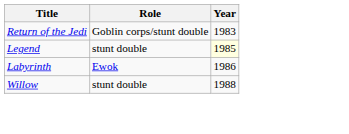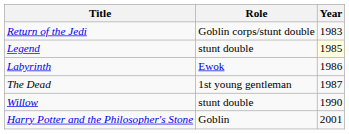 <table class="wikitable">
 <tr>
 <th>Title</th>
 <th>Role</th>
 <th>Year</th>
 </tr>
 <tr>
 <td><em><a href='#'>Return of the Jedi</a></em></td>
 <td>Goblin corps/stunt double</td>
 <td>1983</td>
 </tr>
 <tr>
 <td><a href='#'><em>Legend</em></a></td>
 <td>stunt double</td>
 <td style="background: lightyellow;">1985</td>
 </tr>
 <tr>
 <td><a href='#'><em>Labyrinth</em></a></td>
 <td><a href='#'>Ewok</a></td>
 <td>1986</td>
 </tr>
 <tr>
+<td><em>The Dead</em></td>
+<td>1st young gentleman</td>
+<td>1987</td>
+</tr>
+<tr>
 <td><a href='#'><em>Willow</em></a></td>
 <td>stunt double</td>
-<td>1988</td>
+<td>1990</td>
+</tr>
+<tr>
+<td><a href='#'><em>Harry Potter and the Philosopher's Stone</em></a></td>
+<td>Goblin</td>
+<td>2001</td>
 </tr>
 </table>
